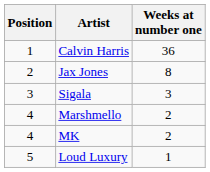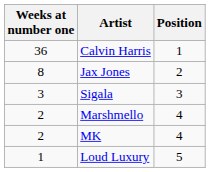 <table class="wikitable sortable plainrowheaders" style="font-size:97%;">
 <tr>
+<th scope=col>Weeks at<br>number one</th>
+<th scope=col>Artist</th>
 <th scope=col>Position</th>
-<th scope=col>Artist</th>
-<th scope=col>Weeks at<br>number one</th>
 </tr>
 <tr>
+<td align=center>36</td>
+<td><a href='#'>Calvin Harris</a></td>
 <td align=center>1</td>
-<td><a href='#'>Calvin Harris</a></td>
-<td align=center>36</td>
 </tr>
 <tr>
+<td align=center>8</td>
+<td><a href='#'>Jax Jones</a></td>
 <td align=center>2</td>
-<td><a href='#'>Jax Jones</a></td>
-<td align=center>8</td>
 </tr>
 <tr>
 <td align=center>3</td>
 <td><a href='#'>Sigala</a></td>
 <td align=center>3</td>
 </tr>
 <tr>
+<td align=center>2</td>
+<td><a href='#'>Marshmello</a></td>
 <td align=center>4</td>
-<td><a href='#'>Marshmello</a></td>
-<td align=center>2</td>
 </tr>
 <tr>
+<td align=center>2</td>
+<td><a href='#'>MK</a></td>
 <td align=center>4</td>
-<td><a href='#'>MK</a></td>
-<td align=center>2</td>
 </tr>
 <tr>
+<td align=center>1</td>
+<td><a href='#'>Loud Luxury</a></td>
 <td align=center>5</td>
-<td><a href='#'>Loud Luxury</a></td>
-<td align=center>1</td>
 </tr>
 </table>
